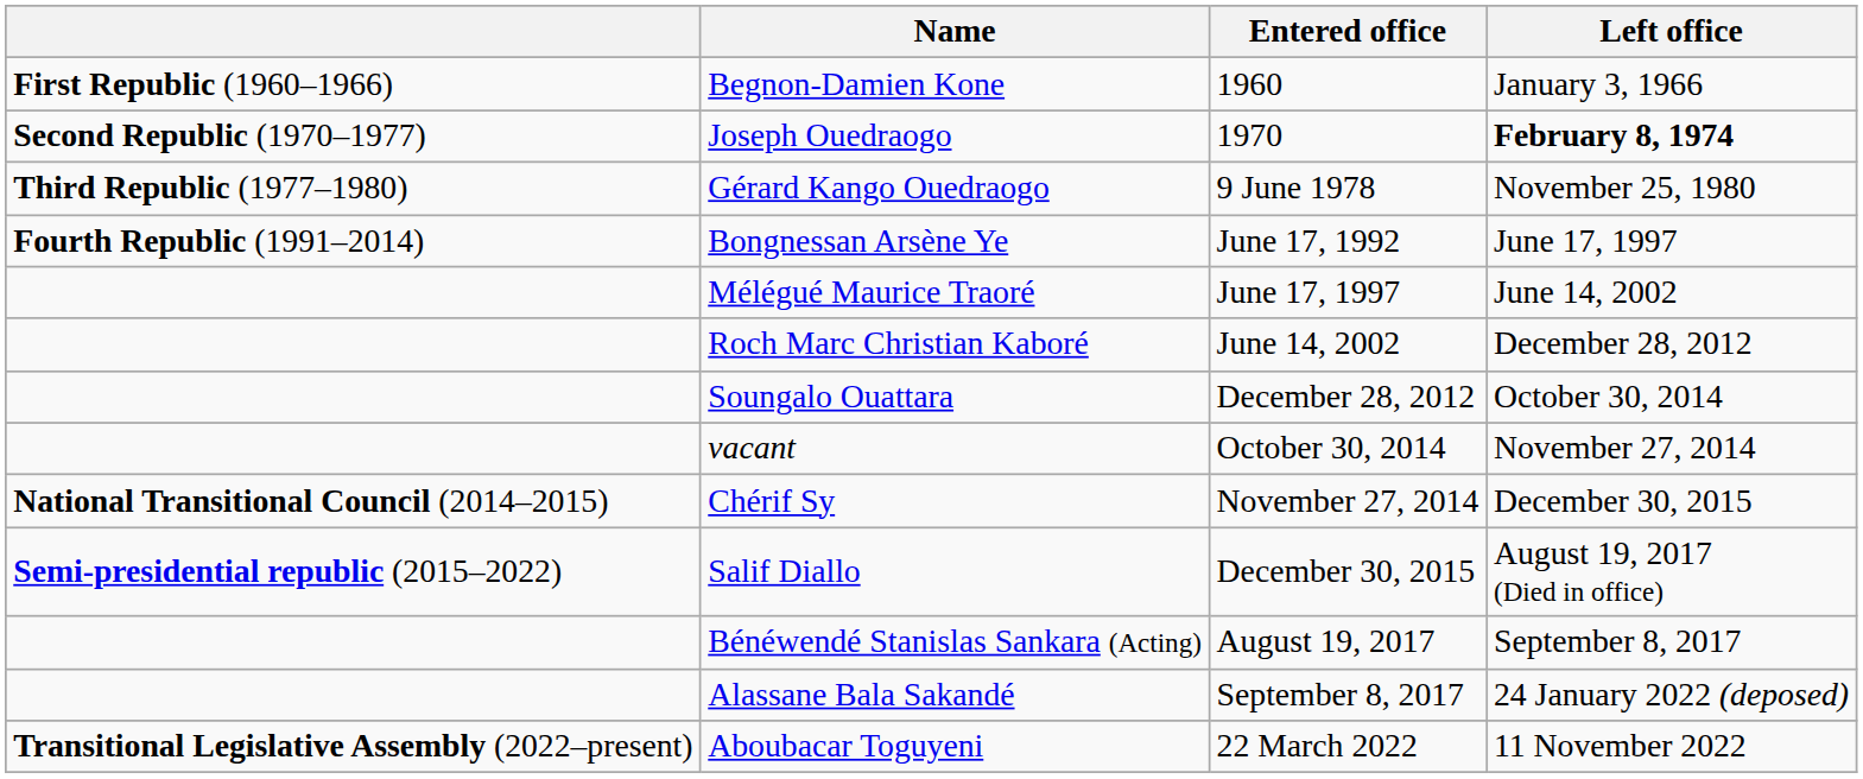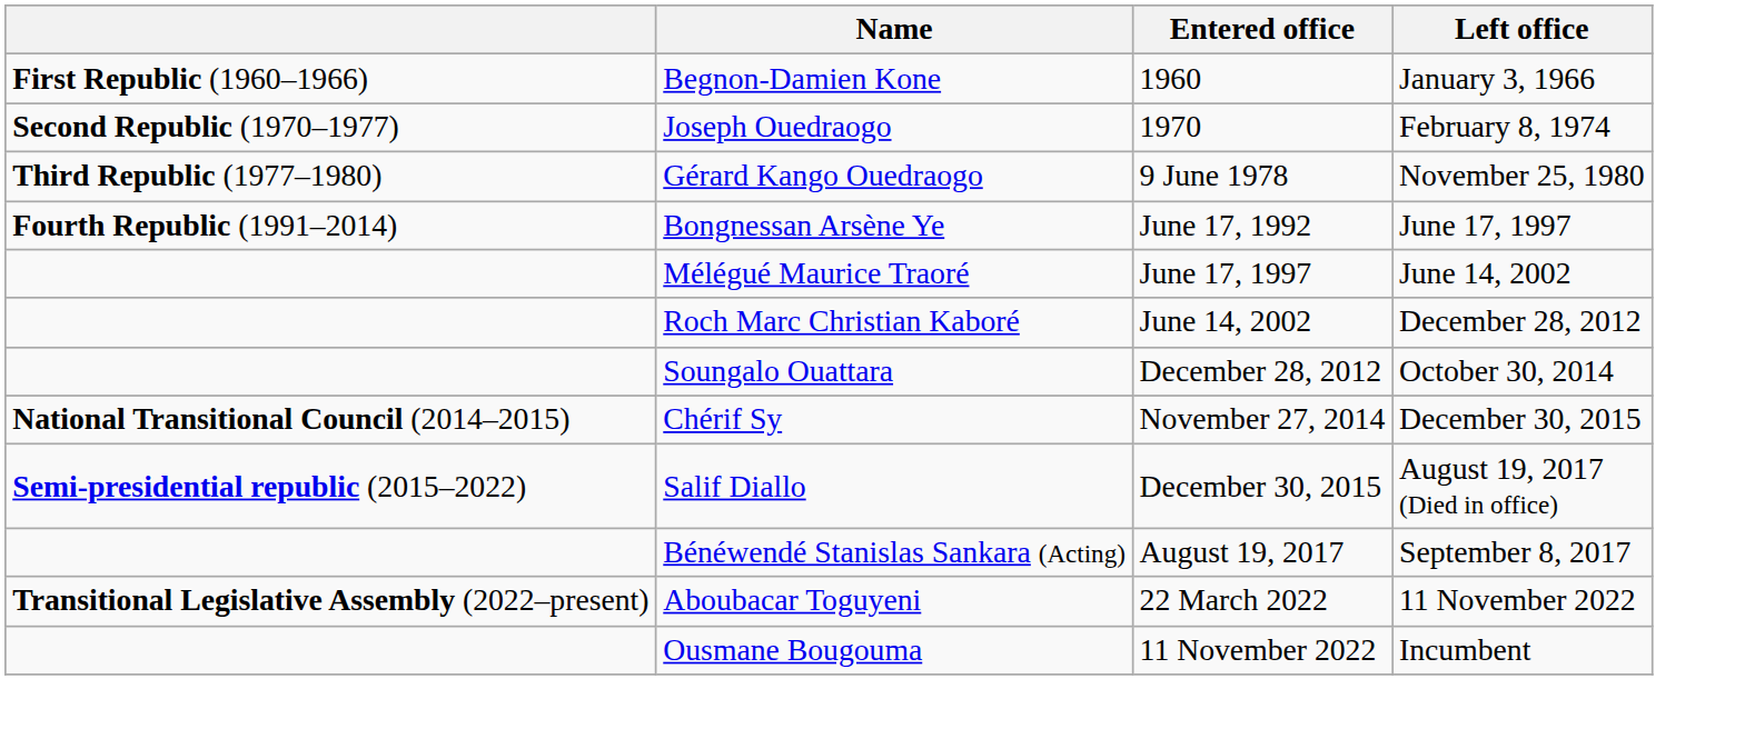 <table class="wikitable">
 <tr>
 <th></th>
 <th>Name</th>
 <th>Entered office</th>
 <th>Left office</th>
 </tr>
 <tr>
 <td><strong>First Republic</strong> (1960–1966)</td>
 <td><a href='#'>Begnon-Damien Kone</a></td>
 <td>1960</td>
 <td>January 3, 1966</td>
 </tr>
 <tr>
 <td><strong>Second Republic</strong> (1970–1977)</td>
 <td><a href='#'>Joseph Ouedraogo</a></td>
 <td>1970</td>
-<td><strong>February 8, 1974</strong></td>
+<td>February 8, 1974</td>
 </tr>
 <tr>
 <td><strong>Third Republic</strong> (1977–1980)</td>
 <td><a href='#'>Gérard Kango Ouedraogo</a></td>
 <td>9 June 1978</td>
 <td>November 25, 1980</td>
 </tr>
 <tr>
 <td><strong>Fourth Republic</strong> (1991–2014)</td>
 <td><a href='#'>Bongnessan Arsène Ye</a></td>
 <td>June 17, 1992</td>
 <td>June 17, 1997</td>
 </tr>
 <tr>
 <td></td>
 <td><a href='#'>Mélégué Maurice Traoré</a></td>
 <td>June 17, 1997</td>
 <td>June 14, 2002</td>
 </tr>
 <tr>
 <td></td>
 <td><a href='#'>Roch Marc Christian Kaboré</a></td>
 <td>June 14, 2002</td>
 <td>December 28, 2012</td>
 </tr>
 <tr>
 <td></td>
 <td><a href='#'>Soungalo Ouattara</a></td>
 <td>December 28, 2012</td>
 <td>October 30, 2014</td>
 </tr>
 <tr>
-<td></td>
-<td><em>vacant</em></td>
-<td>October 30, 2014</td>
-<td>November 27, 2014</td>
-</tr>
-<tr>
 <td><strong>National Transitional Council</strong> (2014–2015)</td>
 <td><a href='#'>Chérif Sy</a></td>
 <td>November 27, 2014</td>
 <td>December 30, 2015</td>
 </tr>
 <tr>
 <td><strong><a href='#'>Semi-presidential republic</a></strong> (2015–2022)</td>
 <td><a href='#'>Salif Diallo</a></td>
 <td>December 30, 2015</td>
 <td>August 19, 2017<br><small>(Died in office)</small></td>
 </tr>
 <tr>
 <td></td>
 <td><a href='#'>Bénéwendé Stanislas Sankara</a> <small>(Acting)</small></td>
 <td>August 19, 2017</td>
 <td>September 8, 2017</td>
 </tr>
 <tr>
-<td></td>
-<td><a href='#'>Alassane Bala Sakandé</a></td>
-<td>September 8, 2017</td>
-<td>24 January 2022 <em>(deposed)</em></td>
-</tr>
-<tr>
 <td><strong>Transitional Legislative Assembly</strong> (2022–present)</td>
 <td><a href='#'>Aboubacar Toguyeni</a></td>
 <td>22 March 2022</td>
 <td>11 November 2022</td>
 </tr>
+<tr>
+<td></td>
+<td><a href='#'>Ousmane Bougouma</a></td>
+<td>11 November 2022</td>
+<td>Incumbent</td>
+</tr>
 </table>
